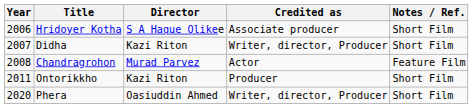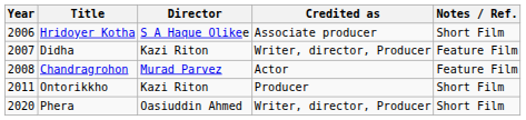 <table class="wikitable">
 <tr>
 <th>Year</th>
 <th>Title</th>
 <th>Director</th>
 <th>Credited as</th>
 <th>Notes / Ref.</th>
 </tr>
 <tr>
 <td>2006</td>
 <td><a href='#'>Hridoyer Kotha</a></td>
 <td><a href='#'>S A Haque Olike</a>e</td>
 <td>Associate producer</td>
 <td>Short Film</td>
 </tr>
 <tr>
 <td>2007</td>
 <td>Didha</td>
 <td>Kazi Riton</td>
 <td>Writer, director, Producer</td>
-<td>Short Film</td>
+<td>Feature Film</td>
 </tr>
 <tr>
 <td>2008</td>
 <td><a href='#'>Chandragrohon</a></td>
 <td><a href='#'>Murad Parvez</a></td>
 <td>Actor</td>
 <td>Feature Film </td>
 </tr>
 <tr>
 <td>2011</td>
 <td>Ontorikkho</td>
 <td>Kazi Riton</td>
 <td>Producer</td>
 <td>Short Film</td>
 </tr>
 <tr>
 <td>2020</td>
 <td>Phera</td>
 <td>Oasiuddin Ahmed</td>
 <td>Writer, director, Producer</td>
 <td>Short Film</td>
 </tr>
 </table>
